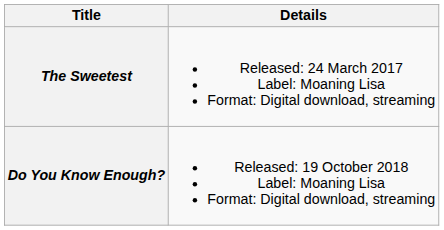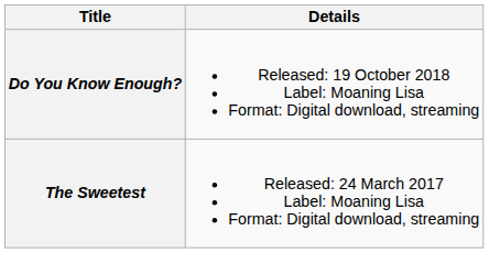 <table class="wikitable plainrowheaders" style="text-align:center;">
 <tr>
 <th>Title</th>
 <th>Details</th>
 </tr>
 <tr>
+<th scope="row"><em>Do You Know Enough?</em></th>
+<td><br><ul><li>Released: 19 October 2018</li><li>Label: Moaning Lisa</li><li>Format: Digital download, streaming</li></ul></td>
+</tr>
+<tr>
 <th scope="row"><em>The Sweetest</em></th>
 <td><br><ul><li>Released: 24 March 2017</li><li>Label: Moaning Lisa</li><li>Format: Digital download, streaming</li></ul></td>
 </tr>
-<tr>
-<th scope="row"><em>Do You Know Enough?</em></th>
-<td><br><ul><li>Released: 19 October 2018</li><li>Label: Moaning Lisa</li><li>Format: Digital download, streaming</li></ul></td>
-</tr>
 </table>
